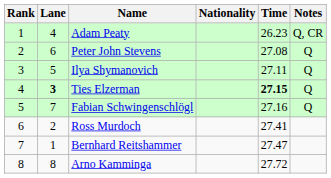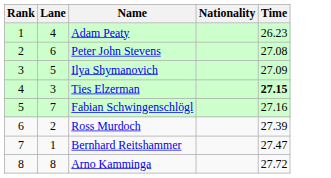 <table class="wikitable sortable" style="text-align:center">
 <tr>
 <th>Rank</th>
 <th>Lane</th>
 <th>Name</th>
 <th>Nationality</th>
 <th>Time</th>
-<th>Notes</th>
 </tr>
 <tr bgcolor=ccffcc>
 <td>1</td>
 <td>4</td>
 <td align=left><a href='#'>Adam Peaty</a></td>
 <td align=left></td>
 <td>26.23</td>
-<td>Q, CR</td>
 </tr>
 <tr bgcolor=ccffcc>
 <td>2</td>
 <td>6</td>
 <td align=left><a href='#'>Peter John Stevens</a></td>
 <td align=left></td>
 <td>27.08</td>
-<td>Q</td>
 </tr>
 <tr bgcolor=ccffcc>
 <td>3</td>
 <td>5</td>
 <td align=left><a href='#'>Ilya Shymanovich</a></td>
 <td align=left></td>
-<td>27.11</td>
-<td>Q</td>
+<td>27.09</td>
 </tr>
 <tr bgcolor=ccffcc>
 <td>4</td>
-<td><strong>3</strong></td>
+<td>3</td>
 <td align=left><a href='#'>Ties Elzerman</a></td>
 <td align=left></td>
 <td><strong>27.15</strong></td>
-<td>Q</td>
 </tr>
 <tr bgcolor=ccffcc>
 <td>5</td>
 <td>7</td>
 <td align=left><a href='#'>Fabian Schwingenschlögl</a></td>
 <td align=left></td>
 <td>27.16</td>
-<td>Q</td>
 </tr>
 <tr>
 <td>6</td>
 <td>2</td>
 <td align=left><a href='#'>Ross Murdoch</a></td>
 <td align=left></td>
-<td>27.41</td>
-<td></td>
+<td>27.39</td>
 </tr>
 <tr>
 <td>7</td>
 <td>1</td>
 <td align=left><a href='#'>Bernhard Reitshammer</a></td>
 <td align=left></td>
 <td>27.47</td>
-<td></td>
 </tr>
 <tr>
 <td>8</td>
 <td>8</td>
 <td align=left><a href='#'>Arno Kamminga</a></td>
 <td align=left></td>
 <td>27.72</td>
-<td></td>
 </tr>
 </table>
